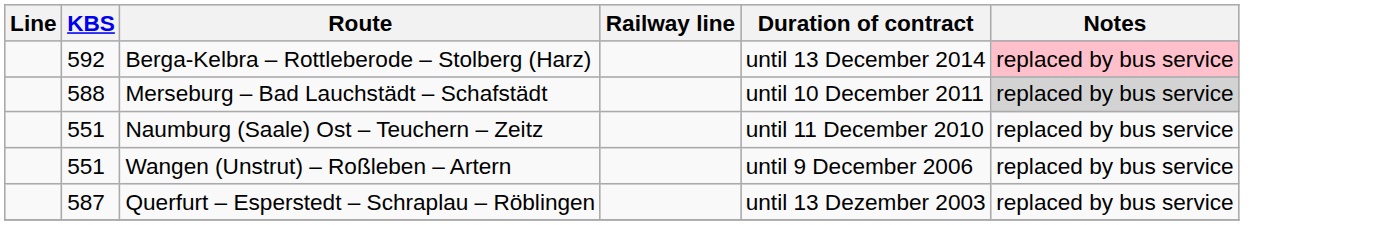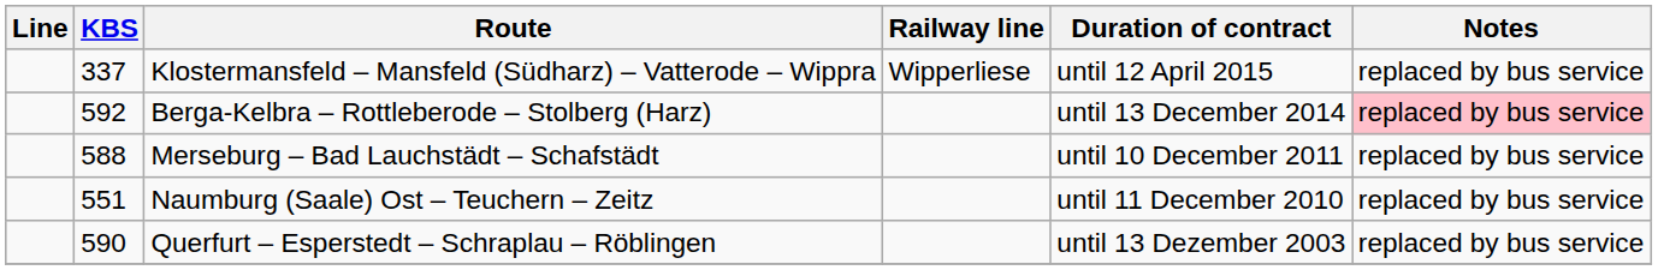 <table class="wikitable sortable" style="Font-Size: 90%">
 <tr class="hintergrundfarbe6">
 <th>Line</th>
 <th><a href='#'>KBS</a></th>
 <th>Route</th>
 <th>Railway line</th>
 <th>Duration of contract</th>
 <th>Notes</th>
+</tr>
+<tr>
+<td align="center"></td>
+<td>337</td>
+<td>Klostermansfeld – Mansfeld (Südharz) – Vatterode – Wippra</td>
+<td>Wipperliese</td>
+<td>until 12 April 2015</td>
+<td>replaced by bus service</td>
 </tr>
 <tr>
 <td align="center"></td>
 <td>592</td>
 <td>Berga-Kelbra – Rottleberode – Stolberg (Harz)</td>
 <td></td>
 <td>until 13 December 2014</td>
 <td style="background: pink;">replaced by bus service</td>
 </tr>
 <tr>
 <td align="center"></td>
 <td>588</td>
 <td>Merseburg – Bad Lauchstädt – Schafstädt</td>
 <td></td>
 <td>until 10 December 2011</td>
-<td style="background: lightgrey;">replaced by bus service</td>
+<td>replaced by bus service</td>
 </tr>
 <tr>
 <td align="center"></td>
 <td>551</td>
 <td>Naumburg (Saale) Ost – Teuchern – Zeitz</td>
 <td></td>
 <td>until 11 December 2010</td>
 <td>replaced by bus service</td>
 </tr>
 <tr>
 <td align="center"></td>
-<td>551</td>
-<td>Wangen (Unstrut) – Roßleben – Artern</td>
-<td></td>
-<td>until 9 December 2006</td>
-<td>replaced by bus service</td>
-</tr>
-<tr>
-<td align="center"></td>
-<td>587</td>
+<td>590</td>
 <td>Querfurt – Esperstedt – Schraplau – Röblingen</td>
 <td></td>
 <td>until 13 Dezember 2003</td>
 <td>replaced by bus service</td>
 </tr>
 <tr>
 </tr>
 </table>
